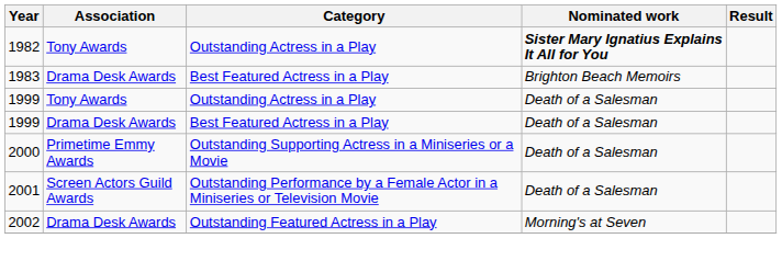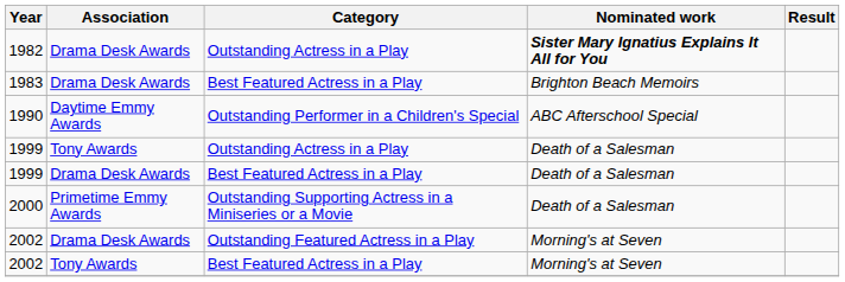 <table class="wikitable sortable">
 <tr>
 <th>Year</th>
 <th>Association</th>
 <th>Category</th>
 <th>Nominated work</th>
 <th>Result</th>
 </tr>
 <tr>
 <td>1982</td>
-<td><a href='#'>Tony Awards</a></td>
+<td><a href='#'>Drama Desk Awards</a></td>
 <td><a href='#'>Outstanding Actress in a Play</a></td>
 <td><strong><em>Sister Mary Ignatius Explains It All for You</em></strong></td>
 <td></td>
 </tr>
 <tr>
 <td>1983</td>
 <td><a href='#'>Drama Desk Awards</a></td>
 <td><a href='#'>Best Featured Actress in a Play</a></td>
 <td><em>Brighton Beach Memoirs</em></td>
+<td></td>
+</tr>
+<tr>
+<td>1990</td>
+<td><a href='#'>Daytime Emmy Awards</a></td>
+<td><a href='#'>Outstanding Performer in a Children's Special</a></td>
+<td><em>ABC Afterschool Special</em></td>
 <td></td>
 </tr>
 <tr>
 <td>1999</td>
 <td><a href='#'>Tony Awards</a></td>
 <td><a href='#'>Outstanding Actress in a Play</a></td>
 <td><em>Death of a Salesman</em></td>
 <td></td>
 </tr>
 <tr>
 <td>1999</td>
 <td><a href='#'>Drama Desk Awards</a></td>
 <td><a href='#'>Best Featured Actress in a Play</a></td>
 <td><em>Death of a Salesman</em></td>
 <td></td>
 </tr>
 <tr>
 <td>2000</td>
 <td><a href='#'>Primetime Emmy Awards</a></td>
 <td><a href='#'>Outstanding Supporting Actress in a Miniseries or a Movie</a></td>
 <td><em>Death of a Salesman</em></td>
 <td></td>
 </tr>
 <tr>
-<td>2001</td>
-<td><a href='#'>Screen Actors Guild Awards</a></td>
-<td><a href='#'>Outstanding Performance by a Female Actor in a Miniseries or Television Movie</a></td>
-<td><em>Death of a Salesman</em></td>
-<td></td>
-</tr>
-<tr>
 <td>2002</td>
 <td><a href='#'>Drama Desk Awards</a></td>
 <td><a href='#'>Outstanding Featured Actress in a Play</a></td>
 <td><em>Morning's at Seven</em></td>
 <td></td>
 </tr>
 <tr>
+<td>2002</td>
+<td><a href='#'>Tony Awards</a></td>
+<td><a href='#'>Best Featured Actress in a Play</a></td>
+<td><em>Morning's at Seven</em></td>
+<td></td>
+</tr>
+<tr>
 </tr>
 </table>
